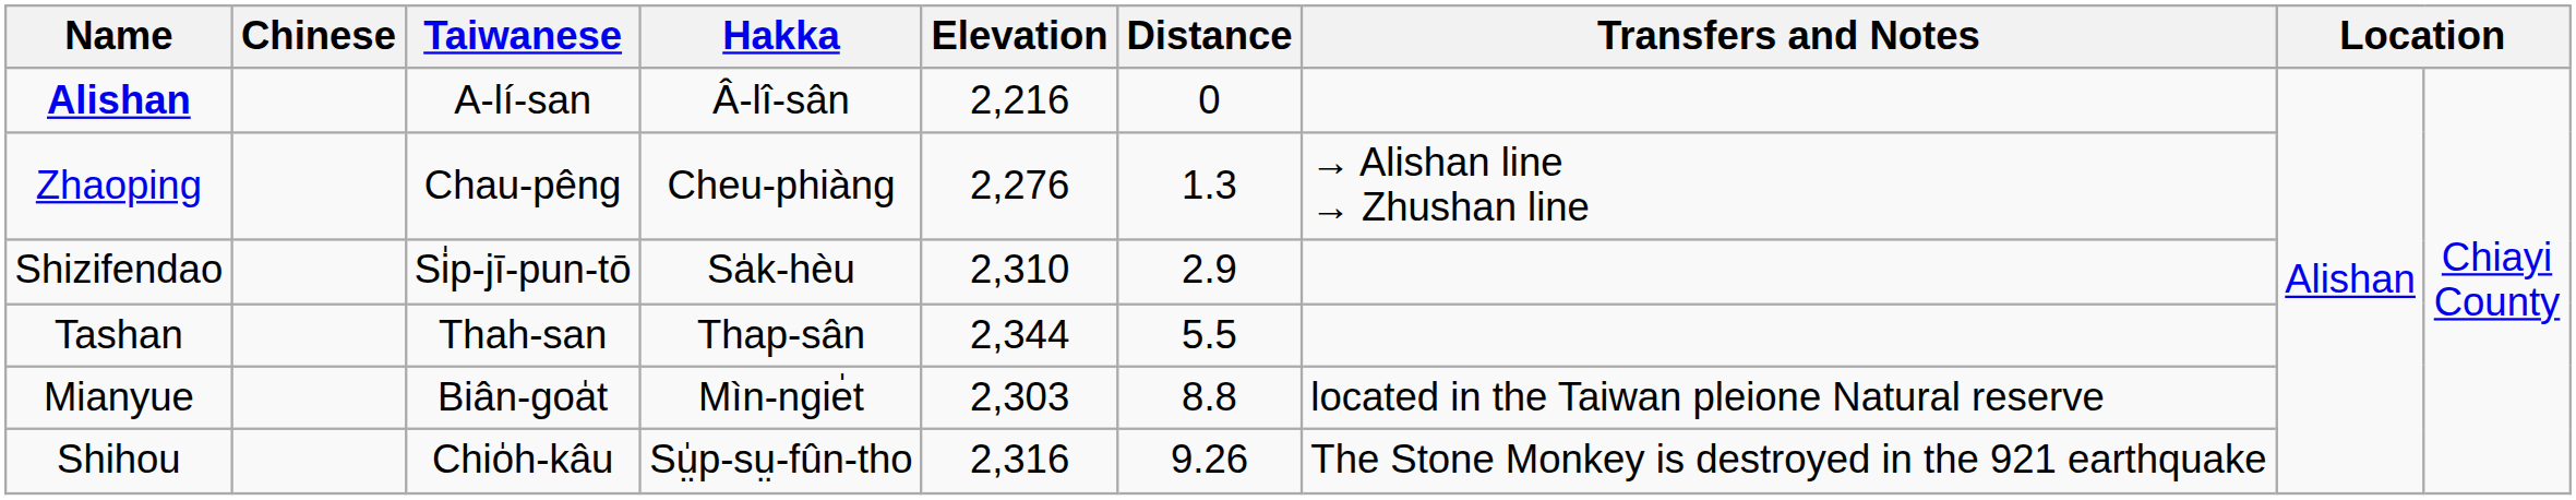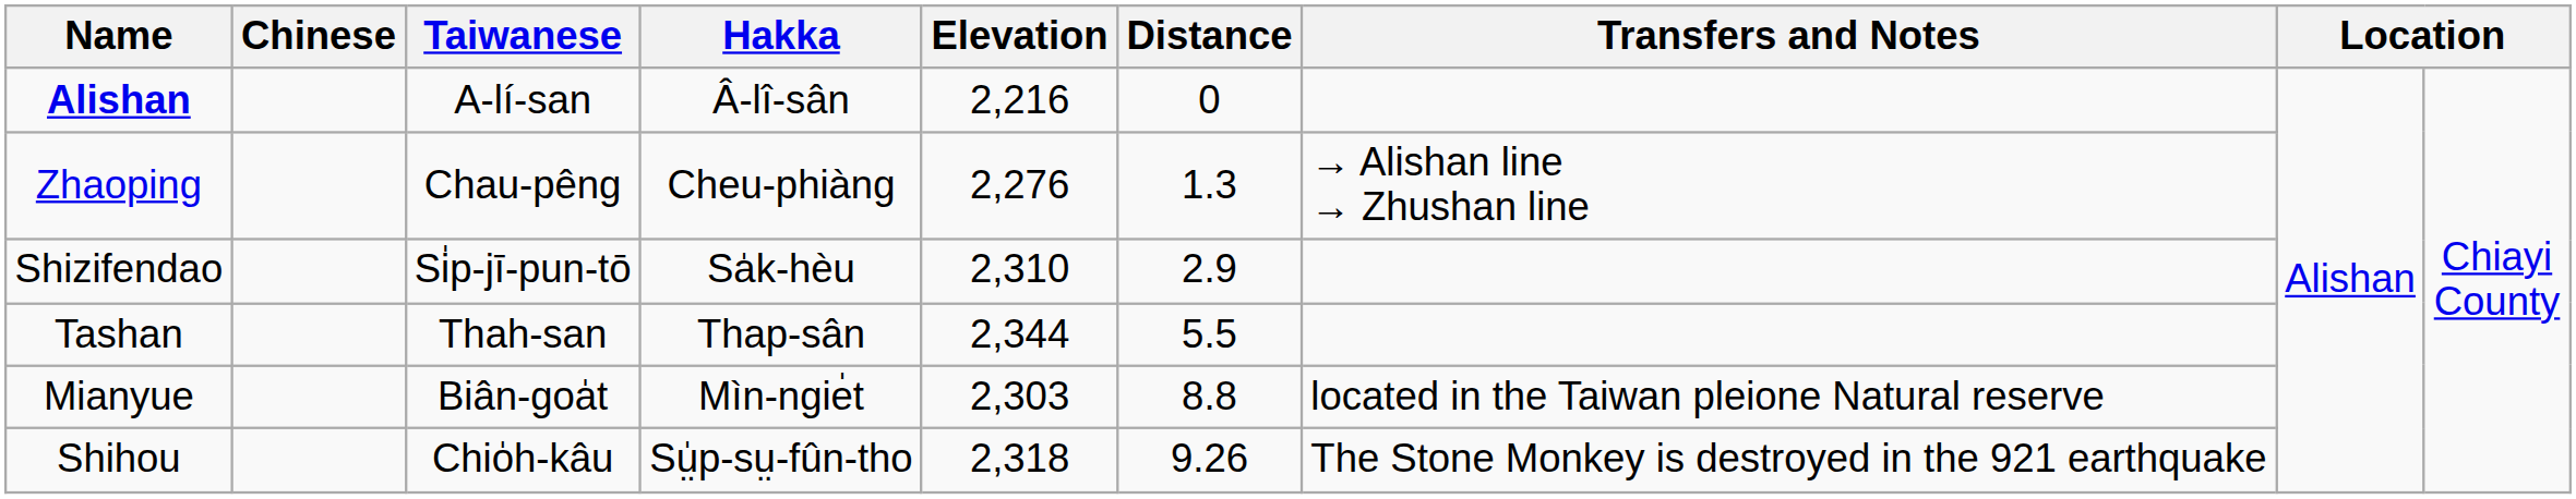 <table class=wikitable style="text-align:center">
 <tr>
 <th>Name</th>
 <th>Chinese</th>
 <th><a href='#'>Taiwanese</a></th>
 <th><a href='#'>Hakka</a></th>
 <th>Elevation<br></th>
 <th>Distance<br></th>
 <th>Transfers and Notes</th>
 <th colspan=2>Location</th>
 </tr>
 <tr>
 <td><strong><a href='#'>Alishan</a></strong></td>
 <td></td>
 <td>A-lí-san</td>
 <td>Â-lî-sân</td>
 <td>2,216</td>
 <td>0</td>
 <td align=left></td>
 <td rowspan=6><a href='#'>Alishan</a></td>
 <td rowspan=6><a href='#'>Chiayi<br>County</a></td>
 </tr>
 <tr>
 <td><a href='#'>Zhaoping</a></td>
 <td></td>
 <td>Chau-pêng</td>
 <td>Cheu-phiàng</td>
 <td>2,276</td>
 <td>1.3</td>
 <td align=left>→ Alishan line<br>→ Zhushan line</td>
 </tr>
 <tr>
 <td>Shizifendao</td>
 <td></td>
 <td>Si̍p-jī-pun-tō</td>
 <td>Sa̍k-hèu</td>
 <td>2,310</td>
 <td>2.9</td>
 <td align=left></td>
 </tr>
 <tr>
 <td>Tashan</td>
 <td></td>
 <td>Thah-san</td>
 <td>Thap-sân</td>
 <td>2,344</td>
 <td>5.5</td>
 <td align=left></td>
 </tr>
 <tr>
 <td>Mianyue</td>
 <td></td>
 <td>Biân-goa̍t</td>
 <td>Mìn-ngie̍t</td>
 <td>2,303</td>
 <td>8.8</td>
 <td align=left>located in the Taiwan pleione Natural reserve</td>
 </tr>
 <tr>
 <td>Shihou</td>
 <td></td>
 <td>Chio̍h-kâu</td>
 <td>Sṳ̍p-sṳ-fûn-tho</td>
-<td>2,316</td>
+<td>2,318</td>
 <td>9.26</td>
 <td align=left>The Stone Monkey is destroyed in the 921 earthquake</td>
 </tr>
 </table>
